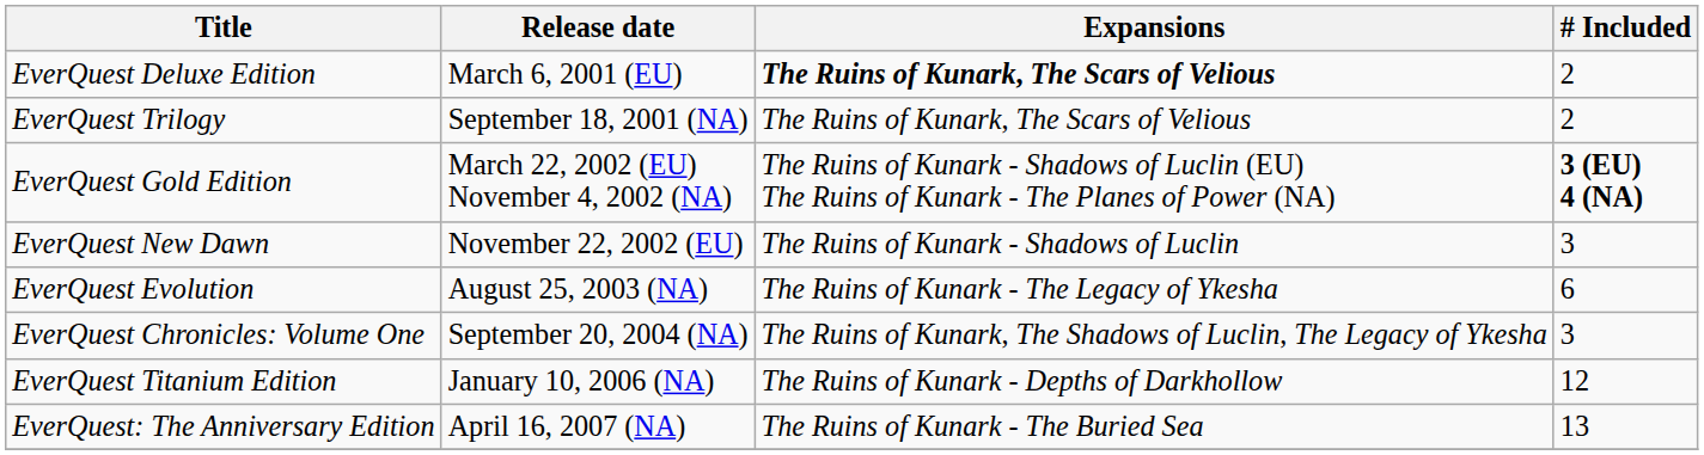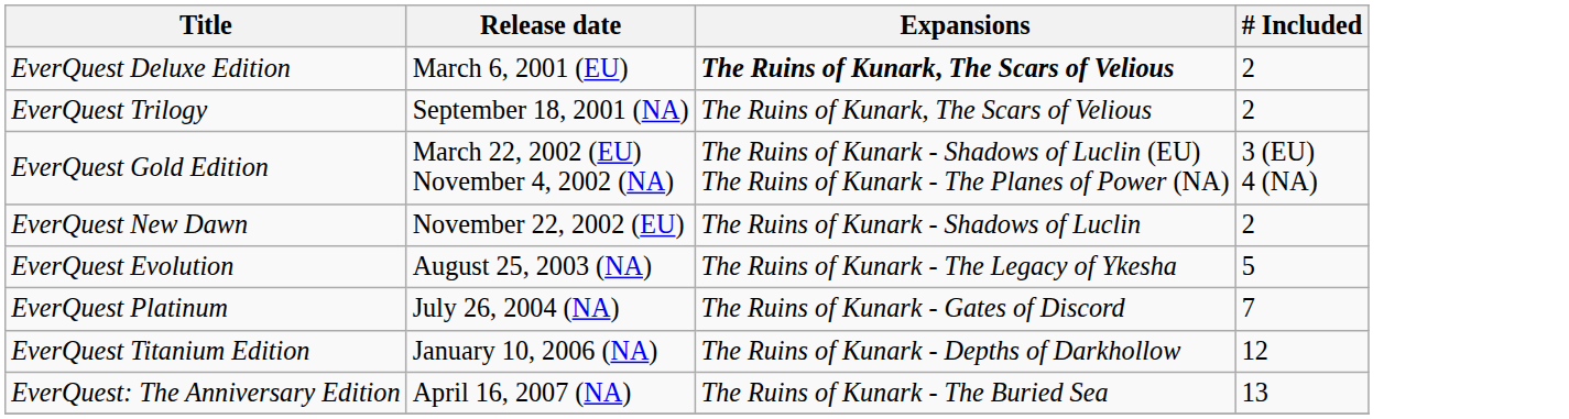 <table class="wikitable sortable">
 <tr>
 <th>Title</th>
 <th>Release date</th>
 <th>Expansions</th>
 <th># Included</th>
 </tr>
 <tr>
 <td><em>EverQuest Deluxe Edition</em></td>
 <td>March 6, 2001 (<a href='#'>EU</a>)</td>
 <td><strong><em>The Ruins of Kunark</em>, <em>The Scars of Velious</em></strong></td>
 <td>2</td>
 </tr>
 <tr>
 <td><em>EverQuest Trilogy</em></td>
 <td>September 18, 2001 (<a href='#'>NA</a>)</td>
 <td><em>The Ruins of Kunark</em>, <em>The Scars of Velious</em></td>
 <td>2</td>
 </tr>
 <tr>
 <td><em>EverQuest Gold Edition</em></td>
 <td>March 22, 2002 (<a href='#'>EU</a>)<br> November 4, 2002 (<a href='#'>NA</a>)</td>
 <td><em>The Ruins of Kunark</em> - <em>Shadows of Luclin</em> (EU)<br><em>The Ruins of Kunark</em> - <em>The Planes of Power</em> (NA)</td>
-<td><strong>3 (EU)<br>4 (NA)</strong></td>
+<td>3 (EU)<br>4 (NA)</td>
 </tr>
 <tr>
 <td><em>EverQuest New Dawn</em></td>
 <td>November 22, 2002 (<a href='#'>EU</a>)</td>
 <td><em>The Ruins of Kunark</em> - <em>Shadows of Luclin</em></td>
-<td>3</td>
+<td>2</td>
 </tr>
 <tr>
 <td><em>EverQuest Evolution</em></td>
 <td>August 25, 2003 (<a href='#'>NA</a>)</td>
 <td><em>The Ruins of Kunark</em> - <em>The Legacy of Ykesha</em></td>
-<td>6</td>
+<td>5</td>
 </tr>
 <tr>
-<td><em>EverQuest Chronicles: Volume One</em></td>
-<td>September 20, 2004 (<a href='#'>NA</a>)</td>
-<td><em>The Ruins of Kunark</em>, <em>The Shadows of Luclin</em>, <em>The Legacy of Ykesha</em></td>
-<td>3</td>
+<td><em>EverQuest Platinum</em></td>
+<td>July 26, 2004 (<a href='#'>NA</a>)</td>
+<td><em>The Ruins of Kunark</em> - <em>Gates of Discord</em></td>
+<td>7</td>
 </tr>
 <tr>
 <td><em>EverQuest Titanium Edition</em></td>
 <td>January 10, 2006 (<a href='#'>NA</a>)</td>
 <td><em>The Ruins of Kunark</em> - <em>Depths of Darkhollow</em></td>
 <td>12</td>
 </tr>
 <tr>
 <td><em>EverQuest: The Anniversary Edition</em></td>
 <td>April 16, 2007 (<a href='#'>NA</a>)</td>
 <td><em>The Ruins of Kunark</em> - <em>The Buried Sea</em></td>
 <td>13</td>
 </tr>
 <tr>
 </tr>
 </table>
